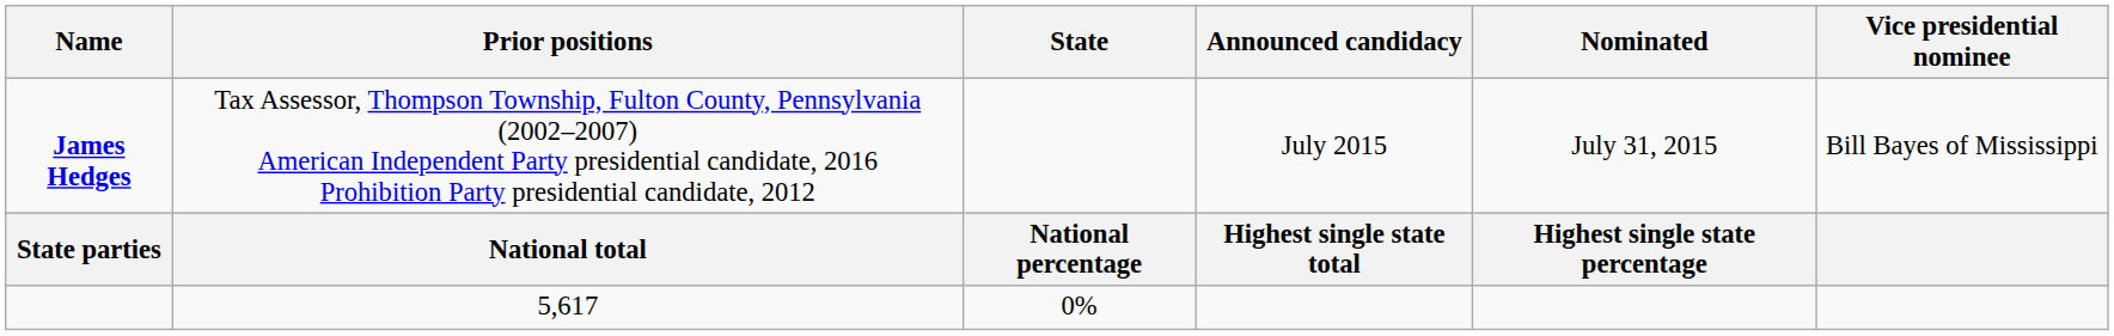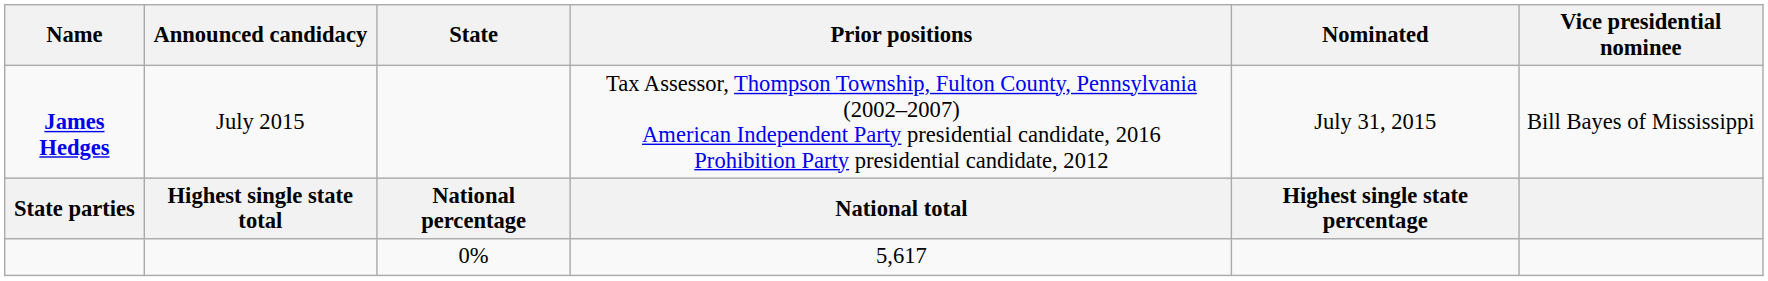 <table class="wikitable" style="text-align:center">
 <tr>
 <th>Name</th>
+<th>Announced candidacy</th>
+<th>State</th>
 <th>Prior positions</th>
-<th>State</th>
-<th>Announced candidacy</th>
 <th>Nominated</th>
 <th>Vice presidential nominee</th>
 </tr>
 <tr>
 <td><br><strong><a href='#'>James Hedges</a></strong></td>
+<td>July 2015</td>
+<td></td>
 <td>Tax Assessor, <a href='#'>Thompson Township, Fulton County, Pennsylvania</a> (2002–2007)<br><a href='#'>American Independent Party</a> presidential candidate, 2016<br><a href='#'>Prohibition Party</a> presidential candidate, 2012</td>
-<td></td>
-<td>July 2015</td>
 <td>July 31, 2015</td>
 <td>Bill Bayes of Mississippi</td>
 </tr>
 <tr>
 <th>State parties</th>
+<th>Highest single state total</th>
+<th>National percentage</th>
 <th>National total</th>
-<th>National percentage</th>
-<th>Highest single state total</th>
 <th>Highest single state percentage</th>
 <th></th>
 </tr>
 <tr>
 <td></td>
+<td></td>
+<td>0%</td>
 <td>5,617</td>
-<td>0%</td>
-<td></td>
 <td></td>
 <td></td>
 </tr>
 </table>
